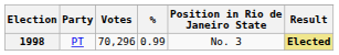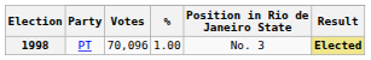 <table class="wikitable" style="text-align: center;">
 <tr>
 <th rowspan="2">Election</th>
 </tr>
 <tr>
 <th>Party</th>
 <th>Votes</th>
 <th>%</th>
 <th>Position in Rio de <br>Janeiro State</th>
 <th>Result</th>
 </tr>
 <tr>
 <th>1998</th>
 <td><a href='#'>PT</a></td>
-<td>70,296</td>
-<td>0.99</td>
+<td>70,096</td>
+<td>1.00</td>
 <td>No. 3</td>
 <td style="background: khaki;"><strong>Elected</strong></td>
 </tr>
 </table>
